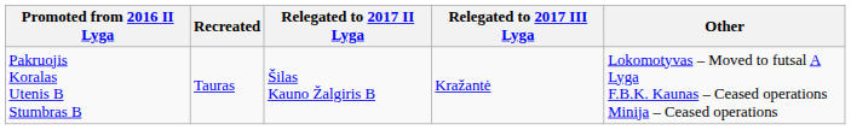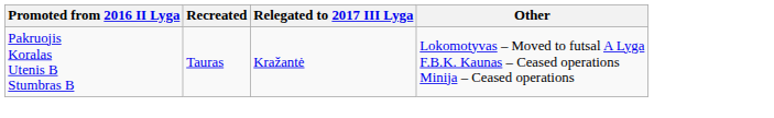 <table class="wikitable">
 <tr>
 <th>Promoted from <a href='#'>2016 II Lyga</a></th>
 <th>Recreated</th>
-<th>Relegated to <a href='#'>2017 II Lyga</a></th>
 <th>Relegated to <a href='#'>2017 III Lyga</a></th>
 <th>Other</th>
 </tr>
 <tr>
 <td><a href='#'>Pakruojis</a><br><a href='#'>Koralas</a><br><a href='#'>Utenis B</a><br><a href='#'>Stumbras B</a></td>
 <td><a href='#'>Tauras</a></td>
-<td><a href='#'>Šilas</a><br><a href='#'>Kauno Žalgiris B</a></td>
 <td><a href='#'>Kražantė</a></td>
 <td><a href='#'>Lokomotyvas</a> – Moved to futsal <a href='#'>A Lyga</a><br><a href='#'>F.B.K. Kaunas</a> – Ceased operations<br><a href='#'>Minija</a> – Ceased operations</td>
 </tr>
 </table>
